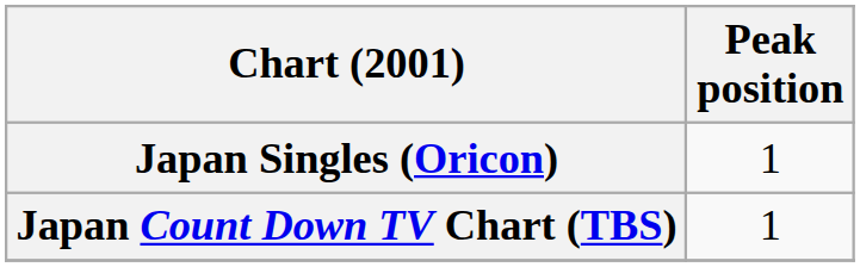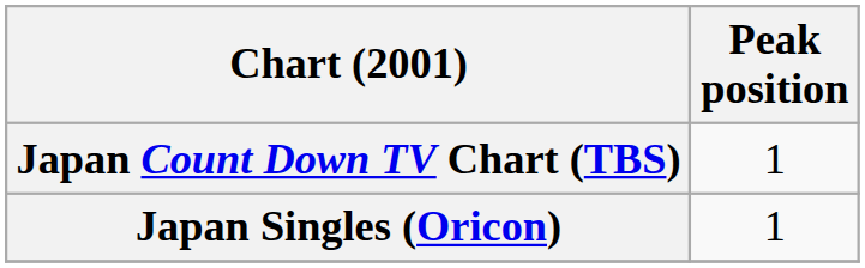 <table class="wikitable plainrowheaders">
 <tr>
 <th>Chart (2001)</th>
 <th>Peak<br>position</th>
 </tr>
 <tr>
-<th scope="row">Japan Singles (<a href='#'>Oricon</a>)</th>
+<th scope="row">Japan <em><a href='#'>Count Down TV</a></em> Chart (<a href='#'>TBS</a>)</th>
 <td align="center">1</td>
 </tr>
 <tr>
-<th scope="row">Japan <em><a href='#'>Count Down TV</a></em> Chart (<a href='#'>TBS</a>)</th>
+<th scope="row">Japan Singles (<a href='#'>Oricon</a>)</th>
 <td align="center">1</td>
 </tr>
 <tr>
 </tr>
 </table>
